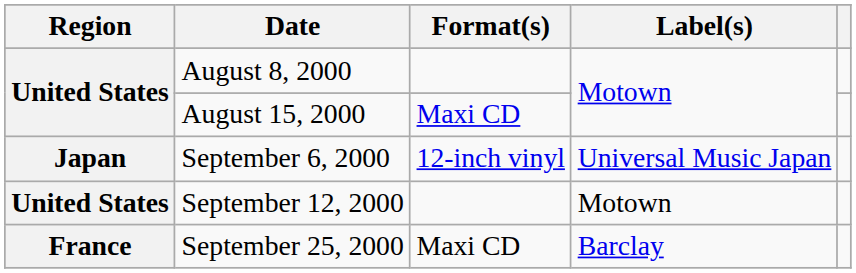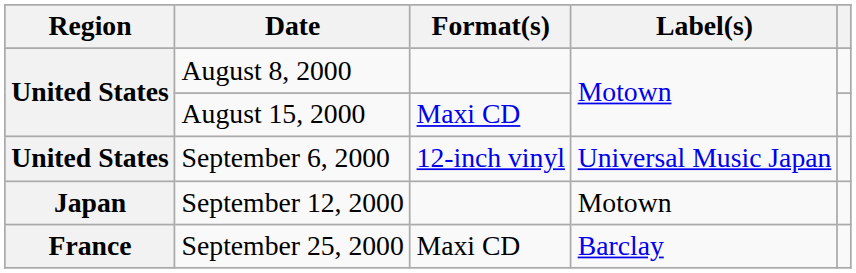 <table class="wikitable plainrowheaders">
 <tr>
 <th scope="col">Region</th>
 <th scope="col">Date</th>
 <th scope="col">Format(s)</th>
 <th scope="col">Label(s)</th>
 <th scope="col"></th>
 </tr>
 <tr>
 <th scope="row" rowspan="2">United States</th>
 <td>August 8, 2000</td>
 <td></td>
 <td rowspan="2"><a href='#'>Motown</a></td>
 <td></td>
 </tr>
 <tr>
 <td>August 15, 2000</td>
 <td><a href='#'>Maxi CD</a></td>
 <td></td>
 </tr>
 <tr>
-<th scope="row">Japan</th>
+<th scope="row">United States</th>
 <td>September 6, 2000</td>
 <td><a href='#'>12-inch vinyl</a></td>
 <td><a href='#'>Universal Music Japan</a></td>
 <td></td>
 </tr>
 <tr>
-<th scope="row">United States</th>
+<th scope="row">Japan</th>
 <td>September 12, 2000</td>
 <td></td>
 <td>Motown</td>
 <td></td>
 </tr>
 <tr>
 <th scope="row">France</th>
 <td>September 25, 2000</td>
 <td>Maxi CD</td>
 <td><a href='#'>Barclay</a></td>
 <td></td>
 </tr>
 </table>
